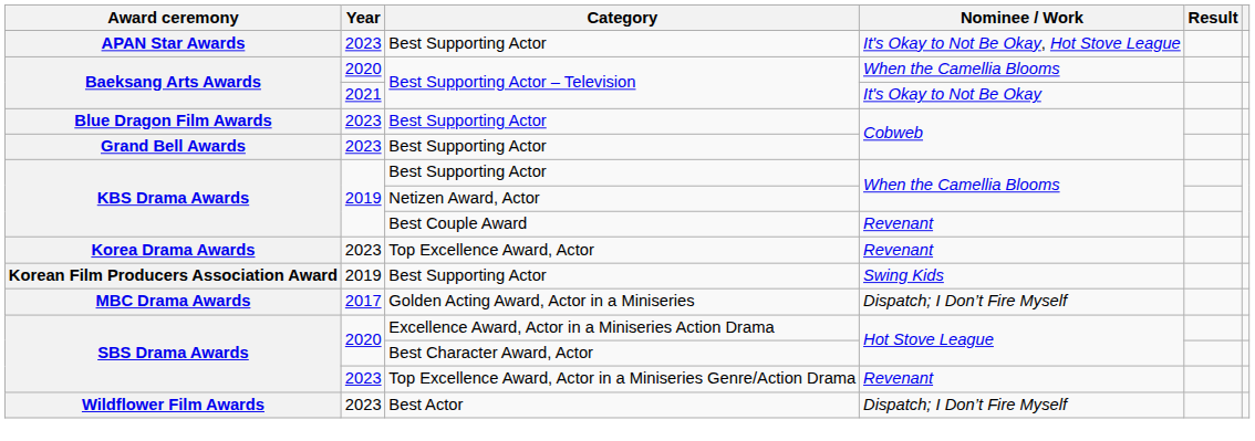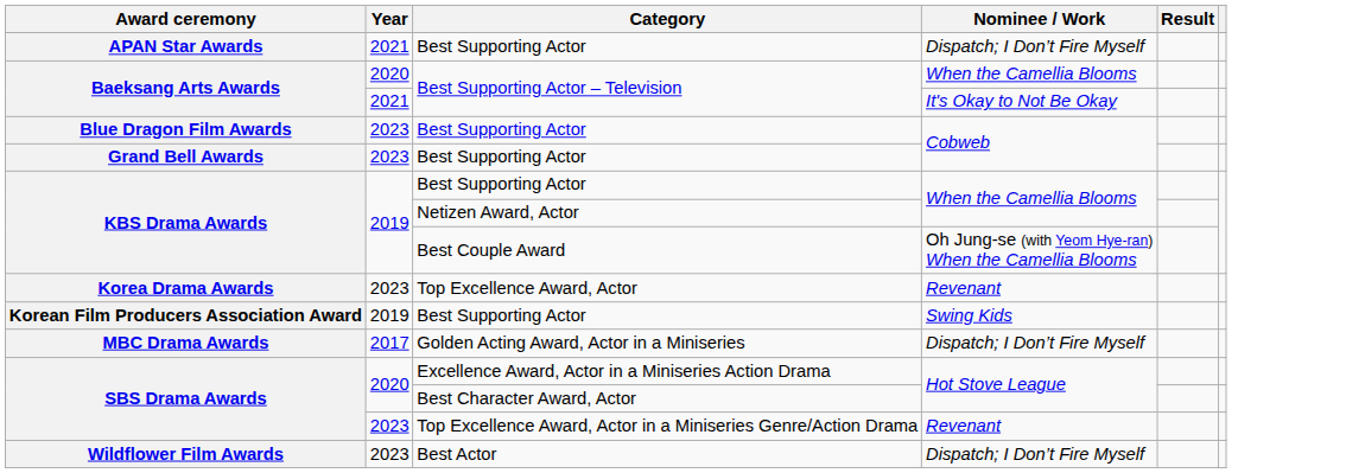 <table class="wikitable plainrowheaders sortable">
 <tr>
 <th scope="col">Award ceremony</th>
 <th scope="col">Year</th>
 <th scope="col">Category</th>
 <th scope="col">Nominee / Work</th>
 <th scope="col">Result</th>
 <th scope="col" class="unsortable"></th>
 </tr>
 <tr>
 <th scope="row"><a href='#'>APAN Star Awards</a></th>
-<td style="text-align:center"><a href='#'>2023</a></td>
+<td style="text-align:center"><a href='#'>2021</a></td>
 <td>Best Supporting Actor</td>
-<td><em><a href='#'>It's Okay to Not Be Okay</a></em>, <em><a href='#'>Hot Stove League</a></em></td>
+<td><em>Dispatch; I Don’t Fire Myself </em></td>
 <td></td>
 <td style="text-align:center"></td>
 </tr>
 <tr>
 <th scope="row"  rowspan="2"><a href='#'>Baeksang Arts Awards</a></th>
 <td style="text-align:center"><a href='#'>2020</a></td>
 <td rowspan="2"><a href='#'>Best Supporting Actor – Television</a></td>
 <td><em><a href='#'>When the Camellia Blooms</a></em></td>
 <td></td>
 <td style="text-align:center"></td>
 </tr>
 <tr>
 <td style="text-align:center"><a href='#'>2021</a></td>
 <td><em><a href='#'>It's Okay to Not Be Okay</a></em></td>
 <td></td>
 <td style="text-align:center"></td>
 </tr>
 <tr>
 <th scope="row"  rowspan="1"><a href='#'>Blue Dragon Film Awards</a></th>
 <td style="text-align:center"><a href='#'>2023</a></td>
 <td><a href='#'>Best Supporting Actor</a></td>
 <td rowspan=2><em><a href='#'>Cobweb</a></em></td>
 <td></td>
 <td style="text-align:center"></td>
 </tr>
 <tr>
 <th scope="row" rowspan=1><a href='#'>Grand Bell Awards</a></th>
 <td style="text-align:center"><a href='#'>2023</a></td>
 <td>Best Supporting Actor</td>
 <td></td>
 <td style="text-align:center"></td>
 </tr>
 <tr>
 <th scope="row"  rowspan="3"><a href='#'>KBS Drama Awards</a></th>
 <td rowspan=3 style="text-align:center"><a href='#'>2019</a></td>
 <td>Best Supporting Actor</td>
 <td rowspan="2"><em><a href='#'>When the Camellia Blooms</a></em></td>
 <td></td>
 <td style="text-align:center" rowspan="3"></td>
 </tr>
 <tr>
 <td>Netizen Award, Actor</td>
 <td></td>
 </tr>
 <tr>
 <td>Best Couple Award</td>
-<td><em><a href='#'>Revenant</a></em></td>
+<td>Oh Jung-se <small>(with <a href='#'>Yeom Hye-ran</a>)</small><br><em><a href='#'>When the Camellia Blooms</a></em></td>
 <td></td>
 </tr>
 <tr>
 <th scope="row"><a href='#'>Korea Drama Awards</a></th>
 <td style="text-align:center">2023</td>
 <td>Top Excellence Award, Actor</td>
 <td><em><a href='#'>Revenant</a></em></td>
 <td></td>
 <td style="text-align:center"></td>
 </tr>
 <tr>
 <th scope="row">Korean Film Producers Association Award</th>
 <td style="text-align:center">2019</td>
 <td>Best Supporting Actor</td>
 <td><em><a href='#'>Swing Kids</a></em></td>
 <td></td>
 <td style="text-align:center"></td>
 </tr>
 <tr>
 <th scope="row"><a href='#'>MBC Drama Awards</a></th>
 <td style="text-align:center"><a href='#'>2017</a></td>
 <td>Golden Acting Award, Actor in a Miniseries</td>
 <td><em>Dispatch; I Don’t Fire Myself </em></td>
 <td></td>
 <td style="text-align:center"></td>
 </tr>
 <tr>
 <th scope="row"  rowspan="3"><a href='#'>SBS Drama Awards</a></th>
 <td style="text-align:center"  rowspan="2"><a href='#'>2020</a></td>
 <td>Excellence Award, Actor in a Miniseries Action Drama</td>
 <td rowspan="2"><em><a href='#'>Hot Stove League</a></em></td>
 <td></td>
 <td style="text-align:center"></td>
 </tr>
 <tr>
 <td>Best Character Award, Actor</td>
 <td></td>
 <td style="text-align:center"></td>
 </tr>
 <tr>
 <td style="text-align:center"><a href='#'>2023</a></td>
 <td>Top Excellence Award, Actor in a Miniseries Genre/Action Drama</td>
 <td><em><a href='#'>Revenant</a></em></td>
 <td></td>
 <td style="text-align:center"></td>
 </tr>
 <tr>
 <th scope="row"><a href='#'>Wildflower Film Awards</a></th>
 <td style="text-align:center">2023</td>
 <td>Best Actor</td>
 <td><em>Dispatch; I Don’t Fire Myself </em></td>
 <td></td>
 <td style="text-align:center"></td>
 </tr>
 </table>
